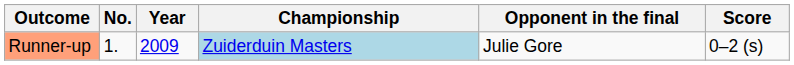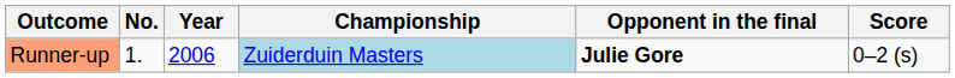 <table class="wikitable">
 <tr>
 <th width="80">Outcome</th>
 <th width="20">No.</th>
 <th width="50">Year</th>
 <th style="width:250px;">Championship</th>
 <th style="width:200px;">Opponent in the final</th>
 <th width="70">Score</th>
 </tr>
 <tr>
 <td style="background:#ffa07a;">Runner-up</td>
 <td>1.</td>
-<td><a href='#'>2009</a></td>
+<td><a href='#'>2006</a></td>
 <td style="background: lightblue;"><a href='#'>Zuiderduin Masters</a></td>
-<td> Julie Gore</td>
+<td><strong> Julie Gore</strong></td>
 <td>0–2 (s)</td>
 </tr>
 </table>
